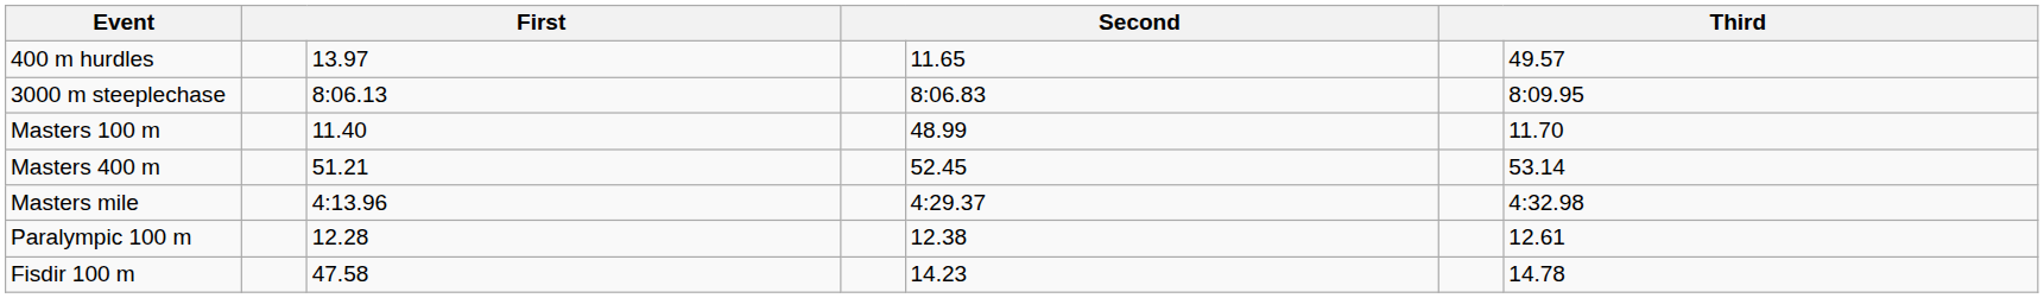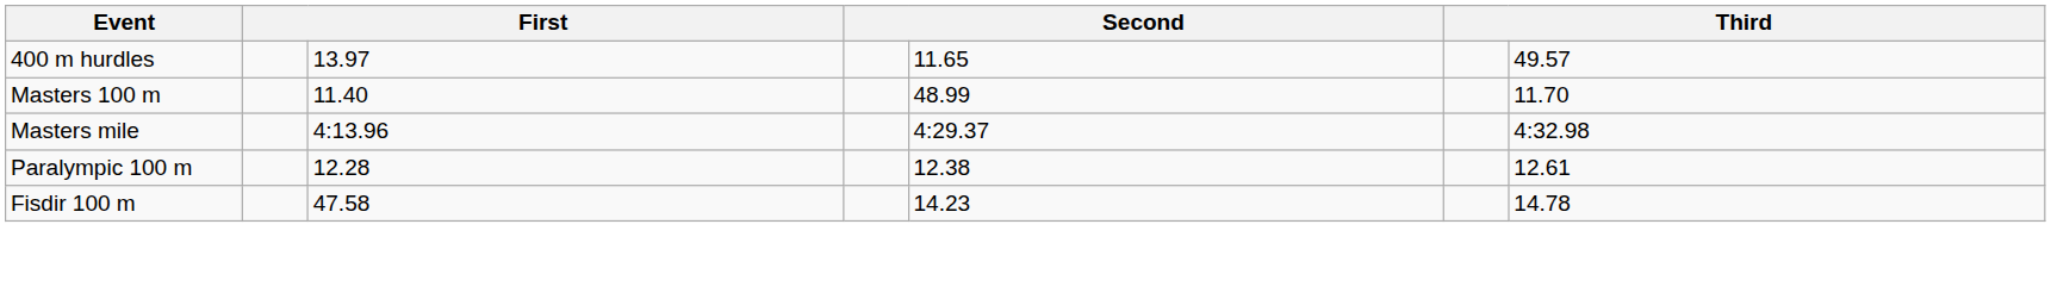 <table class=wikitable>
 <tr>
 <th style="width:10em">Event</th>
 <th colspan=2 style="width:26em">First</th>
 <th colspan=2 style="width:26em">Second</th>
 <th colspan=2 style="width:26em">Third</th>
 </tr>
 <tr>
 <td>400 m hurdles</td>
 <td></td>
 <td>13.97</td>
 <td></td>
 <td>11.65</td>
 <td></td>
 <td>49.57</td>
 </tr>
 <tr>
-<td>3000 m steeplechase</td>
-<td></td>
-<td>8:06.13  </td>
-<td></td>
-<td>8:06.83 </td>
-<td></td>
-<td>8:09.95</td>
-</tr>
-<tr>
 <td>Masters 100 m</td>
 <td></td>
 <td>11.40</td>
 <td></td>
 <td>48.99</td>
 <td></td>
 <td>11.70</td>
-</tr>
-<tr>
-<td>Masters 400 m</td>
-<td></td>
-<td>51.21</td>
-<td></td>
-<td>52.45</td>
-<td></td>
-<td>53.14</td>
 </tr>
 <tr>
 <td>Masters mile</td>
 <td></td>
 <td>4:13.96</td>
 <td></td>
 <td>4:29.37</td>
 <td></td>
 <td>4:32.98</td>
 </tr>
 <tr>
 <td>Paralympic 100 m</td>
 <td></td>
 <td>12.28</td>
 <td></td>
 <td>12.38</td>
 <td></td>
 <td>12.61</td>
 </tr>
 <tr>
 <td>Fisdir 100 m</td>
 <td></td>
 <td>47.58</td>
 <td></td>
 <td>14.23</td>
 <td></td>
 <td>14.78</td>
 </tr>
 </table>
